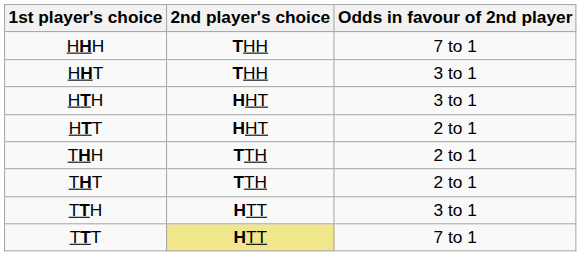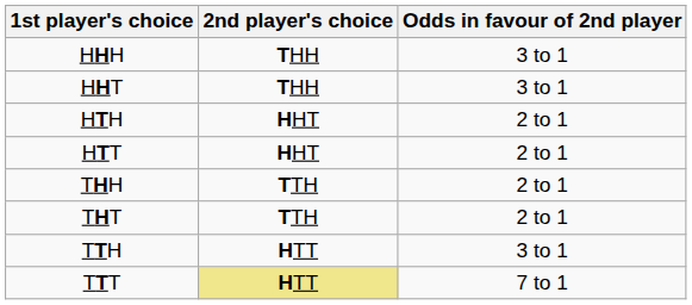 <table class="wikitable" style="text-align: center;">
 <tr>
 <th>1st player's choice</th>
 <th>2nd player's choice</th>
 <th>Odds in favour of 2nd player</th>
 </tr>
 <tr>
 <td><u>H<strong>H</strong></u>H</td>
 <td><strong>T</strong><u>HH</u></td>
-<td>7 to 1</td>
+<td>3 to 1</td>
 </tr>
 <tr>
 <td><u>H<strong>H</strong></u>T</td>
 <td><strong>T</strong><u>HH</u></td>
 <td>3 to 1</td>
 </tr>
 <tr>
 <td><u>H<strong>T</strong></u>H</td>
 <td><strong>H</strong><u>HT</u></td>
-<td>3 to 1</td>
+<td>2 to 1</td>
 </tr>
 <tr>
 <td><u>H<strong>T</strong></u>T</td>
 <td><strong>H</strong><u>HT</u></td>
 <td>2 to 1</td>
 </tr>
 <tr>
 <td><u>T<strong>H</strong></u>H</td>
 <td><strong>T</strong><u>TH</u></td>
 <td>2 to 1</td>
 </tr>
 <tr>
 <td><u>T<strong>H</strong></u>T</td>
 <td><strong>T</strong><u>TH</u></td>
 <td>2 to 1</td>
 </tr>
 <tr>
 <td><u>T<strong>T</strong></u>H</td>
 <td><strong>H</strong><u>TT</u></td>
 <td>3 to 1</td>
 </tr>
 <tr>
 <td><u>T<strong>T</strong></u>T</td>
 <td style="background: khaki;"><strong>H</strong><u>TT</u></td>
 <td>7 to 1</td>
 </tr>
 </table>
